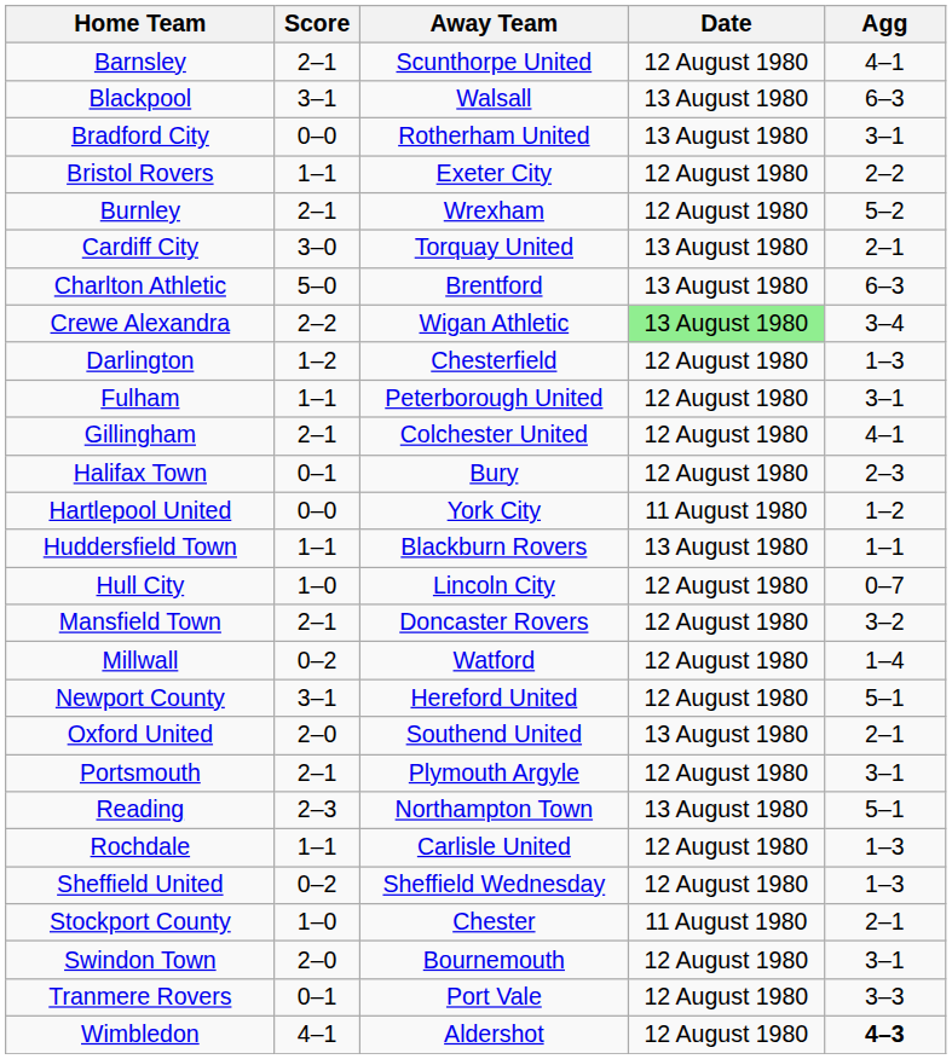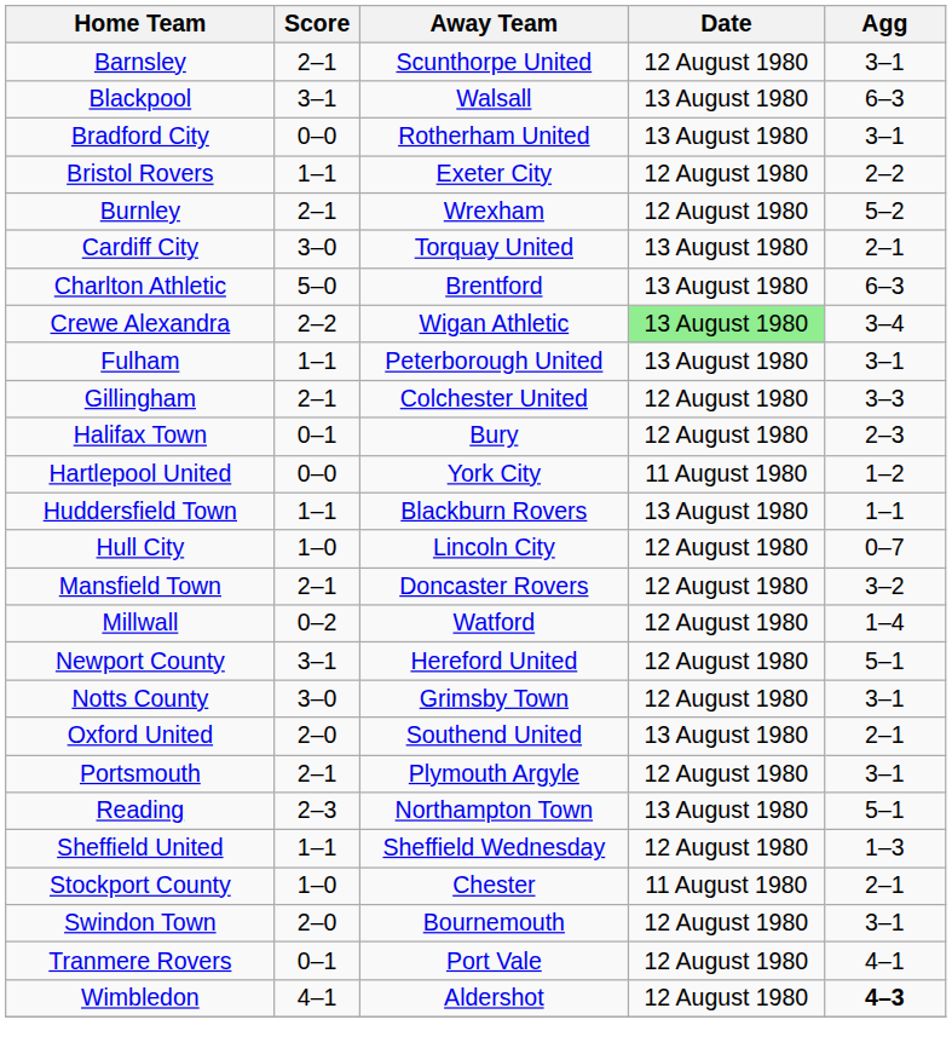 <table class="wikitable" style="text-align:center;">
 <tr>
 <th width=175>Home Team</th>
 <th width=50>Score</th>
 <th width=175>Away Team</th>
 <th width=125>Date</th>
 <th width= 75>Agg</th>
 </tr>
 <tr>
 <td><a href='#'>Barnsley</a></td>
 <td>2–1</td>
 <td><a href='#'>Scunthorpe United</a></td>
 <td>12 August 1980</td>
-<td>4–1</td>
+<td>3–1</td>
 </tr>
 <tr>
 <td><a href='#'>Blackpool</a></td>
 <td>3–1</td>
 <td><a href='#'>Walsall</a></td>
 <td>13 August 1980</td>
 <td>6–3</td>
 </tr>
 <tr>
 <td><a href='#'>Bradford City</a></td>
 <td>0–0</td>
 <td><a href='#'>Rotherham United</a></td>
 <td>13 August 1980</td>
 <td>3–1</td>
 </tr>
 <tr>
 <td><a href='#'>Bristol Rovers</a></td>
 <td>1–1</td>
 <td><a href='#'>Exeter City</a></td>
 <td>12 August 1980</td>
 <td>2–2</td>
 </tr>
 <tr>
 <td><a href='#'>Burnley</a></td>
 <td>2–1</td>
 <td><a href='#'>Wrexham</a></td>
 <td>12 August 1980</td>
 <td>5–2</td>
 </tr>
 <tr>
 <td><a href='#'>Cardiff City</a></td>
 <td>3–0</td>
 <td><a href='#'>Torquay United</a></td>
 <td>13 August 1980</td>
 <td>2–1</td>
 </tr>
 <tr>
 <td><a href='#'>Charlton Athletic</a></td>
 <td>5–0</td>
 <td><a href='#'>Brentford</a></td>
 <td>13 August 1980</td>
 <td>6–3</td>
 </tr>
 <tr>
 <td><a href='#'>Crewe Alexandra</a></td>
 <td>2–2</td>
 <td><a href='#'>Wigan Athletic</a></td>
 <td style="background: lightgreen;">13 August 1980</td>
 <td>3–4</td>
 </tr>
 <tr>
-<td><a href='#'>Darlington</a></td>
-<td>1–2</td>
-<td><a href='#'>Chesterfield</a></td>
-<td>12 August 1980</td>
-<td>1–3</td>
-</tr>
-<tr>
 <td><a href='#'>Fulham</a></td>
 <td>1–1</td>
 <td><a href='#'>Peterborough United</a></td>
-<td>12 August 1980</td>
+<td>13 August 1980</td>
 <td>3–1</td>
 </tr>
 <tr>
 <td><a href='#'>Gillingham</a></td>
 <td>2–1</td>
 <td><a href='#'>Colchester United</a></td>
 <td>12 August 1980</td>
-<td>4–1</td>
+<td>3–3</td>
 </tr>
 <tr>
 <td><a href='#'>Halifax Town</a></td>
 <td>0–1</td>
 <td><a href='#'>Bury</a></td>
 <td>12 August 1980</td>
 <td>2–3</td>
 </tr>
 <tr>
 <td><a href='#'>Hartlepool United</a></td>
 <td>0–0</td>
 <td><a href='#'>York City</a></td>
 <td>11 August 1980</td>
 <td>1–2</td>
 </tr>
 <tr>
 <td><a href='#'>Huddersfield Town</a></td>
 <td>1–1</td>
 <td><a href='#'>Blackburn Rovers</a></td>
 <td>13 August 1980</td>
 <td>1–1</td>
 </tr>
 <tr>
 <td><a href='#'>Hull City</a></td>
 <td>1–0</td>
 <td><a href='#'>Lincoln City</a></td>
 <td>12 August 1980</td>
 <td>0–7</td>
 </tr>
 <tr>
 <td><a href='#'>Mansfield Town</a></td>
 <td>2–1</td>
 <td><a href='#'>Doncaster Rovers</a></td>
 <td>12 August 1980</td>
 <td>3–2</td>
 </tr>
 <tr>
 <td><a href='#'>Millwall</a></td>
 <td>0–2</td>
 <td><a href='#'>Watford</a></td>
 <td>12 August 1980</td>
 <td>1–4</td>
 </tr>
 <tr>
 <td><a href='#'>Newport County</a></td>
 <td>3–1</td>
 <td><a href='#'>Hereford United</a></td>
 <td>12 August 1980</td>
 <td>5–1</td>
 </tr>
 <tr>
+<td><a href='#'>Notts County</a></td>
+<td>3–0</td>
+<td><a href='#'>Grimsby Town</a></td>
+<td>12 August 1980</td>
+<td>3–1</td>
+</tr>
+<tr>
 <td><a href='#'>Oxford United</a></td>
 <td>2–0</td>
 <td><a href='#'>Southend United</a></td>
 <td>13 August 1980</td>
 <td>2–1</td>
 </tr>
 <tr>
 <td><a href='#'>Portsmouth</a></td>
 <td>2–1</td>
 <td><a href='#'>Plymouth Argyle</a></td>
 <td>12 August 1980</td>
 <td>3–1</td>
 </tr>
 <tr>
 <td><a href='#'>Reading</a></td>
 <td>2–3</td>
 <td><a href='#'>Northampton Town</a></td>
 <td>13 August 1980</td>
 <td>5–1</td>
 </tr>
 <tr>
-<td><a href='#'>Rochdale</a></td>
+<td><a href='#'>Sheffield United</a></td>
 <td>1–1</td>
-<td><a href='#'>Carlisle United</a></td>
-<td>12 August 1980</td>
-<td>1–3</td>
-</tr>
-<tr>
-<td><a href='#'>Sheffield United</a></td>
-<td>0–2</td>
 <td><a href='#'>Sheffield Wednesday</a></td>
 <td>12 August 1980</td>
 <td>1–3</td>
 </tr>
 <tr>
 <td><a href='#'>Stockport County</a></td>
 <td>1–0</td>
 <td><a href='#'>Chester</a></td>
 <td>11 August 1980</td>
 <td>2–1</td>
 </tr>
 <tr>
 <td><a href='#'>Swindon Town</a></td>
 <td>2–0</td>
 <td><a href='#'>Bournemouth</a></td>
 <td>12 August 1980</td>
 <td>3–1</td>
 </tr>
 <tr>
 <td><a href='#'>Tranmere Rovers</a></td>
 <td>0–1</td>
 <td><a href='#'>Port Vale</a></td>
 <td>12 August 1980</td>
-<td>3–3</td>
+<td>4–1</td>
 </tr>
 <tr>
 <td><a href='#'>Wimbledon</a></td>
 <td>4–1</td>
 <td><a href='#'>Aldershot</a></td>
 <td>12 August 1980</td>
 <td><strong>4–3</strong></td>
 </tr>
 <tr>
 </tr>
 </table>
